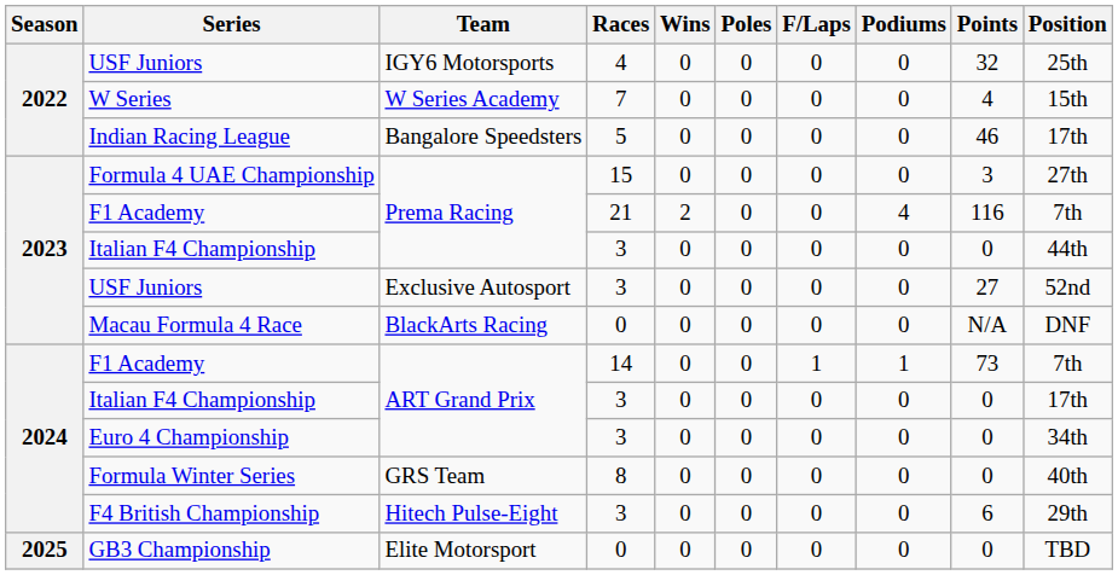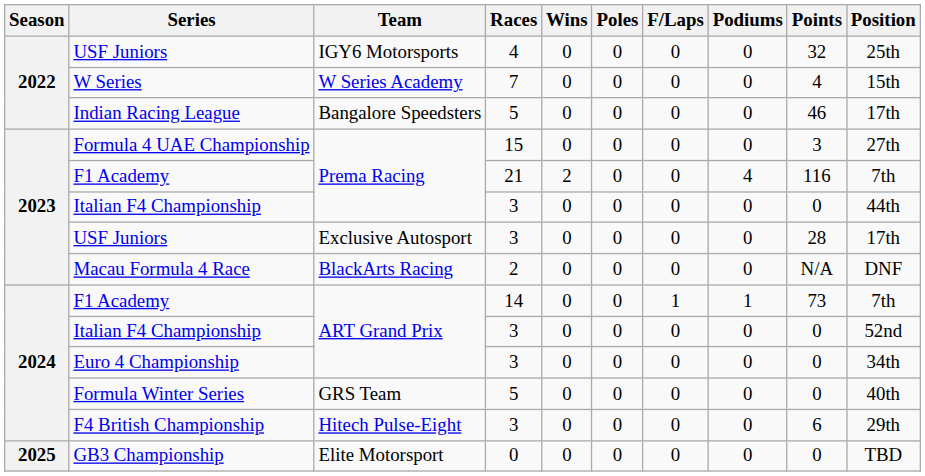 <table class="wikitable" style="font-size: 90%; text-align:center">
 <tr>
 <th scope="col">Season</th>
 <th scope="col">Series</th>
 <th scope="col">Team</th>
 <th scope="col">Races</th>
 <th scope="col">Wins</th>
 <th scope="col">Poles</th>
 <th scope="col">F/Laps</th>
 <th scope="col">Podiums</th>
 <th scope="col">Points</th>
 <th scope="col">Position</th>
 </tr>
 <tr>
 <th scope="row" rowspan="3">2022</th>
 <td style="text-align:left;"><a href='#'>USF Juniors</a></td>
 <td style="text-align:left;">IGY6 Motorsports</td>
 <td>4</td>
 <td>0</td>
 <td>0</td>
 <td>0</td>
 <td>0</td>
 <td>32</td>
 <td>25th</td>
 </tr>
 <tr>
 <td style="text-align:left;"><a href='#'>W Series</a></td>
 <td style="text-align:left;"><a href='#'>W Series Academy</a></td>
 <td>7</td>
 <td>0</td>
 <td>0</td>
 <td>0</td>
 <td>0</td>
 <td>4</td>
 <td>15th</td>
 </tr>
 <tr>
 <td style="text-align:left;"><a href='#'>Indian Racing League</a></td>
 <td style="text-align:left;">Bangalore Speedsters</td>
 <td>5</td>
 <td>0</td>
 <td>0</td>
 <td>0</td>
 <td>0</td>
 <td>46</td>
 <td>17th</td>
 </tr>
 <tr>
 <th scope="row" rowspan="5">2023</th>
 <td style="text-align:left;"><a href='#'>Formula 4 UAE Championship</a></td>
 <td style="text-align:left;" rowspan="3"><a href='#'>Prema Racing</a></td>
 <td>15</td>
 <td>0</td>
 <td>0</td>
 <td>0</td>
 <td>0</td>
 <td>3</td>
 <td>27th</td>
 </tr>
 <tr>
 <td style="text-align:left;"><a href='#'>F1 Academy</a></td>
 <td>21</td>
 <td>2</td>
 <td>0</td>
 <td>0</td>
 <td>4</td>
 <td>116</td>
 <td>7th</td>
 </tr>
 <tr>
 <td style="text-align:left;"><a href='#'>Italian F4 Championship</a></td>
 <td>3</td>
 <td>0</td>
 <td>0</td>
 <td>0</td>
 <td>0</td>
 <td>0</td>
 <td>44th</td>
 </tr>
 <tr>
 <td style="text-align:left;"><a href='#'>USF Juniors</a></td>
 <td style="text-align:left;">Exclusive Autosport</td>
 <td>3</td>
 <td>0</td>
 <td>0</td>
 <td>0</td>
 <td>0</td>
-<td>27</td>
-<td>52nd</td>
+<td>28</td>
+<td>17th</td>
 </tr>
 <tr>
 <td style="text-align:left;"><a href='#'>Macau Formula 4 Race</a></td>
 <td style="text-align:left;"><a href='#'>BlackArts Racing</a></td>
-<td>0</td>
+<td>2</td>
 <td>0</td>
 <td>0</td>
 <td>0</td>
 <td>0</td>
 <td>N/A</td>
 <td>DNF</td>
 </tr>
 <tr>
 <th scope="row" rowspan="5">2024</th>
 <td style="text-align:left;"><a href='#'>F1 Academy</a></td>
 <td style="text-align:left;" rowspan="3"><a href='#'>ART Grand Prix</a></td>
 <td>14</td>
 <td>0</td>
 <td>0</td>
 <td>1</td>
 <td>1</td>
 <td>73</td>
 <td>7th</td>
 </tr>
 <tr>
 <td style="text-align:left;"><a href='#'>Italian F4 Championship</a></td>
 <td>3</td>
 <td>0</td>
 <td>0</td>
 <td>0</td>
 <td>0</td>
 <td>0</td>
-<td>17th</td>
+<td>52nd</td>
 </tr>
 <tr>
 <td style="text-align:left;"><a href='#'>Euro 4 Championship</a></td>
 <td>3</td>
 <td>0</td>
 <td>0</td>
 <td>0</td>
 <td>0</td>
 <td>0</td>
 <td>34th</td>
 </tr>
 <tr>
 <td style="text-align:left;"><a href='#'>Formula Winter Series</a></td>
 <td style="text-align:left;">GRS Team</td>
-<td>8</td>
+<td>5</td>
 <td>0</td>
 <td>0</td>
 <td>0</td>
 <td>0</td>
 <td>0</td>
 <td>40th</td>
 </tr>
 <tr>
 <td style="text-align:left;"><a href='#'>F4 British Championship</a></td>
 <td style="text-align:left;"><a href='#'>Hitech Pulse-Eight</a></td>
 <td>3</td>
 <td>0</td>
 <td>0</td>
 <td>0</td>
 <td>0</td>
 <td>6</td>
 <td>29th</td>
 </tr>
 <tr>
 <th scope="row">2025</th>
 <td style="text-align:left;"><a href='#'>GB3 Championship</a></td>
 <td style="text-align:left;">Elite Motorsport</td>
 <td>0</td>
 <td>0</td>
 <td>0</td>
 <td>0</td>
 <td>0</td>
 <td>0</td>
 <td>TBD</td>
 </tr>
 </table>
